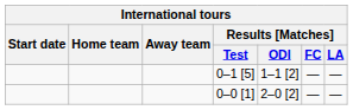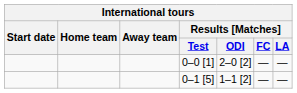 <table class="wikitable">
 <tr>
 <th colspan="7">International tours</th>
 </tr>
 <tr>
 <th rowspan="2">Start date</th>
 <th rowspan="2">Home team</th>
 <th rowspan="2">Away team</th>
 <th colspan="4">Results [Matches]</th>
 </tr>
 <tr>
 <th><a href='#'>Test</a></th>
 <th><a href='#'>ODI</a></th>
 <th><a href='#'>FC</a></th>
 <th><a href='#'>LA</a></th>
 </tr>
 <tr>
 <td><a href='#'></a></td>
 <td></td>
 <td></td>
-<td>0–1 [5]</td>
-<td>1–1 [2]</td>
+<td>0–0 [1]</td>
+<td>2–0 [2]</td>
 <td ; style="text-align:center">—</td>
 <td ; style="text-align:center">—</td>
 </tr>
 <tr>
 <td><a href='#'></a></td>
 <td></td>
 <td></td>
-<td>0–0 [1]</td>
-<td>2–0 [2]</td>
+<td>0–1 [5]</td>
+<td>1–1 [2]</td>
 <td ; style="text-align:center">—</td>
 <td ; style="text-align:center">—</td>
 </tr>
 </table>
